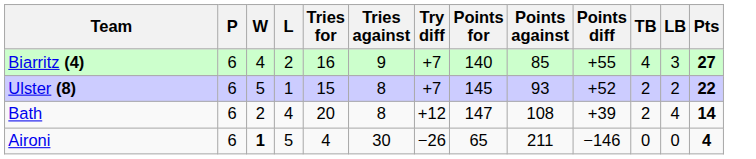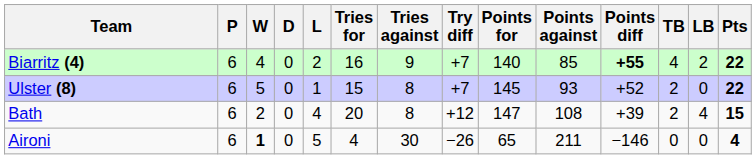 <table class="wikitable" style="text-align: center;">
 <tr>
 <th width="200">Team</th>
 <th width="20">P</th>
 <th width="20">W</th>
+<th width="20">D</th>
 <th width="20">L</th>
 <th width="20">Tries for</th>
 <th width="20">Tries against</th>
 <th width="20">Try diff</th>
 <th width="20">Points for</th>
 <th width="20">Points against</th>
 <th width="25">Points diff</th>
 <th width="20">TB</th>
 <th width="20">LB</th>
 <th width="20">Pts</th>
 </tr>
 <tr bgcolor=ccffcc>
 <td align=left> <a href='#'>Biarritz</a> <strong>(4)</strong></td>
 <td>6</td>
 <td>4</td>
+<td>0</td>
 <td>2</td>
 <td>16</td>
 <td>9</td>
 <td>+7</td>
 <td>140</td>
 <td>85</td>
-<td>+55</td>
+<td><strong>+55</strong></td>
 <td>4</td>
-<td>3</td>
-<td><strong>27</strong></td>
+<td>2</td>
+<td><strong>22</strong></td>
 </tr>
 <tr bgcolor=ccccff>
 <td align=left> <a href='#'>Ulster</a> <strong>(8)</strong></td>
 <td>6</td>
 <td>5</td>
+<td>0</td>
 <td>1</td>
 <td>15</td>
 <td>8</td>
 <td>+7</td>
 <td>145</td>
 <td>93</td>
 <td>+52</td>
 <td>2</td>
-<td>2</td>
+<td>0</td>
 <td><strong>22</strong></td>
 </tr>
 <tr>
 <td align=left> <a href='#'>Bath</a></td>
 <td>6</td>
 <td>2</td>
+<td>0</td>
 <td>4</td>
 <td>20</td>
 <td>8</td>
 <td>+12</td>
 <td>147</td>
 <td>108</td>
 <td>+39</td>
 <td>2</td>
 <td>4</td>
-<td><strong>14</strong></td>
+<td><strong>15</strong></td>
 </tr>
 <tr>
 <td align=left> <a href='#'>Aironi</a></td>
 <td>6</td>
 <td><strong>1</strong></td>
+<td>0</td>
 <td>5</td>
 <td>4</td>
 <td>30</td>
 <td>−26</td>
 <td>65</td>
 <td>211</td>
 <td>−146</td>
 <td>0</td>
 <td>0</td>
 <td><strong>4</strong></td>
 </tr>
 </table>
